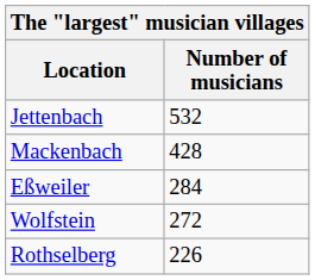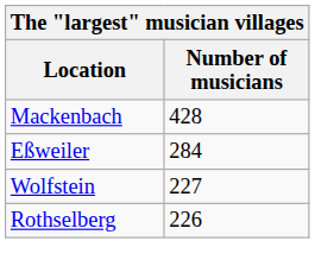 <table class="wikitable float-right">
 <tr>
 <th colspan="2">The "largest" musician villages</th>
 </tr>
 <tr>
 <th>Location</th>
 <th>Number of<br>musicians</th>
-</tr>
-<tr>
-<td><a href='#'>Jettenbach</a></td>
-<td>532</td>
 </tr>
 <tr>
 <td><a href='#'>Mackenbach</a></td>
 <td>428</td>
 </tr>
 <tr>
 <td><a href='#'>Eßweiler</a></td>
 <td>284</td>
 </tr>
 <tr>
 <td><a href='#'>Wolfstein</a></td>
-<td>272</td>
+<td>227</td>
 </tr>
 <tr>
 <td><a href='#'>Rothselberg</a></td>
 <td>226</td>
 </tr>
 </table>
